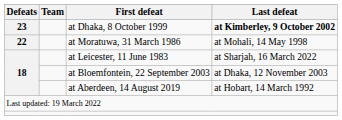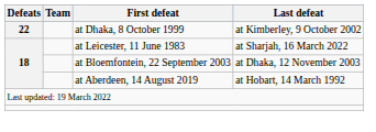 <table class="wikitable plainrowheaders sortable">
 <tr style="background:#9cf;">
 <th>Defeats</th>
 <th>Team</th>
 <th>First defeat</th>
 <th>Last defeat</th>
 </tr>
 <tr>
-<th>23</th>
+<th>22</th>
 <td></td>
 <td> at Dhaka, 8 October 1999</td>
-<td><strong> at Kimberley, 9 October 2002</strong></td>
-</tr>
-<tr>
-<th>22</th>
-<td></td>
-<td> at Moratuwa, 31 March 1986</td>
-<td> at Mohali, 14 May 1998</td>
+<td> at Kimberley, 9 October 2002</td>
 </tr>
 <tr>
 <th rowspan="3">18</th>
 <td></td>
 <td> at Leicester, 11 June 1983</td>
 <td> at Sharjah, 16 March 2022</td>
 </tr>
 <tr>
 <td></td>
 <td> at Bloemfontein, 22 September 2003</td>
 <td> at Dhaka, 12 November 2003</td>
 </tr>
 <tr>
 <td></td>
 <td> at Aberdeen, 14 August 2019</td>
 <td> at Hobart, 14 March 1992</td>
 </tr>
 <tr class=sortbottom>
 <td colspan=4><small>Last updated: 19 March 2022</small></td>
 </tr>
 <tr>
 <td colspan=4></td>
 </tr>
 </table>
